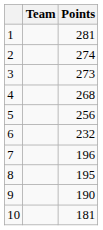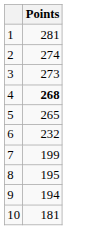 <table class="wikitable">
 <tr>
 <th></th>
-<th>Team</th>
 <th>Points</th>
 </tr>
 <tr>
 <td>1</td>
-<td> </td>
 <td align=right>281</td>
 </tr>
 <tr>
 <td>2</td>
-<td> </td>
 <td align=right>274</td>
 </tr>
 <tr>
 <td>3</td>
-<td> </td>
 <td align=right>273</td>
 </tr>
 <tr>
 <td>4</td>
-<td> </td>
-<td align=right>268</td>
+<td align=right><strong>268</strong></td>
 </tr>
 <tr>
 <td>5</td>
-<td> </td>
-<td align=right>256</td>
+<td align=right>265</td>
 </tr>
 <tr>
 <td>6</td>
-<td> </td>
 <td align=right>232</td>
 </tr>
 <tr>
 <td>7</td>
-<td> </td>
-<td align=right>196</td>
+<td align=right>199</td>
 </tr>
 <tr>
 <td>8</td>
-<td> </td>
 <td align=right>195</td>
 </tr>
 <tr>
 <td>9</td>
-<td> </td>
-<td align=right>190</td>
+<td align=right>194</td>
 </tr>
 <tr>
 <td>10</td>
-<td> </td>
 <td align=right>181</td>
 </tr>
 </table>
